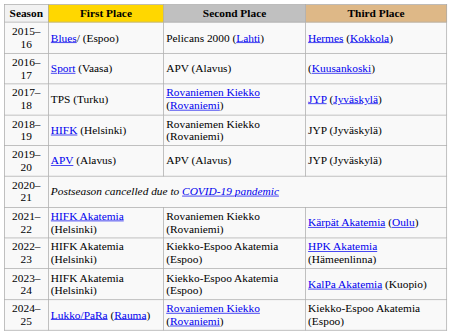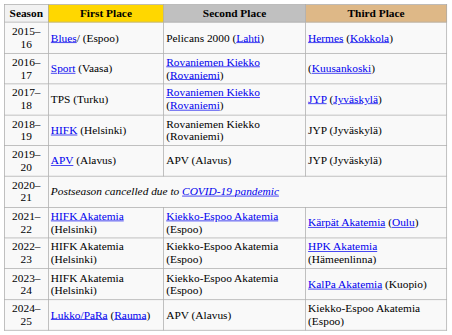 <table class="wikitable" style="margin: 0 0 0 0;">
 <tr>
 <th>Season</th>
 <th style="background-color:gold;"> First Place</th>
 <th style="background-color:silver;"> Second Place</th>
 <th style="background-color:#DEB887;"> Third Place</th>
 </tr>
 <tr>
 <td align=center>2015–16</td>
 <td><a href='#'>Blues</a>/ (Espoo)</td>
 <td>Pelicans 2000 (<a href='#'>Lahti</a>)</td>
 <td><a href='#'>Hermes</a> (<a href='#'>Kokkola</a>)</td>
 </tr>
 <tr>
 <td align=center>2016–17</td>
 <td><a href='#'>Sport</a> (Vaasa)</td>
-<td>APV (Alavus)</td>
+<td><a href='#'>Rovaniemen Kiekko</a> (<a href='#'>Rovaniemi</a>)</td>
 <td> (<a href='#'>Kuusankoski</a>)</td>
 </tr>
 <tr>
 <td align=center>2017–18</td>
 <td>TPS (Turku)</td>
 <td><a href='#'>Rovaniemen Kiekko</a> (<a href='#'>Rovaniemi</a>)</td>
 <td><a href='#'>JYP</a> (<a href='#'>Jyväskylä</a>)</td>
 </tr>
 <tr>
 <td align=center>2018–19</td>
 <td><a href='#'>HIFK</a> (Helsinki)</td>
 <td>Rovaniemen Kiekko (Rovaniemi)</td>
 <td>JYP (Jyväskylä)</td>
 </tr>
 <tr>
 <td align=center>2019–20</td>
 <td><a href='#'>APV</a> (Alavus)</td>
 <td>APV (Alavus)</td>
 <td>JYP (Jyväskylä)</td>
 </tr>
 <tr>
 <td align=center>2020–21</td>
 <td colspan="3"><em>Postseason cancelled due to <a href='#'>COVID-19 pandemic</a></em></td>
 </tr>
 <tr>
 <td align=center>2021–22</td>
 <td><a href='#'>HIFK Akatemia</a> (Helsinki)</td>
-<td>Rovaniemen Kiekko (Rovaniemi)</td>
+<td><a href='#'>Kiekko-Espoo Akatemia</a> (Espoo)</td>
 <td><a href='#'>Kärpät Akatemia</a> (<a href='#'>Oulu</a>)</td>
 </tr>
 <tr>
 <td align=center>2022–23</td>
 <td>HIFK Akatemia (Helsinki)</td>
 <td>Kiekko-Espoo Akatemia (Espoo)</td>
 <td><a href='#'>HPK Akatemia</a> (Hämeenlinna)</td>
 </tr>
 <tr>
 <td align=center>2023–24</td>
 <td>HIFK Akatemia (Helsinki)</td>
 <td>Kiekko-Espoo Akatemia (Espoo)</td>
 <td><a href='#'>KalPa Akatemia</a> (Kuopio)</td>
 </tr>
 <tr>
 <td align=center>2024–25</td>
 <td><a href='#'>Lukko/PaRa</a> (<a href='#'>Rauma</a>)</td>
-<td><a href='#'>Rovaniemen Kiekko</a> (<a href='#'>Rovaniemi</a>)</td>
+<td>APV (Alavus)</td>
 <td>Kiekko-Espoo Akatemia (Espoo)</td>
 </tr>
 </table>
